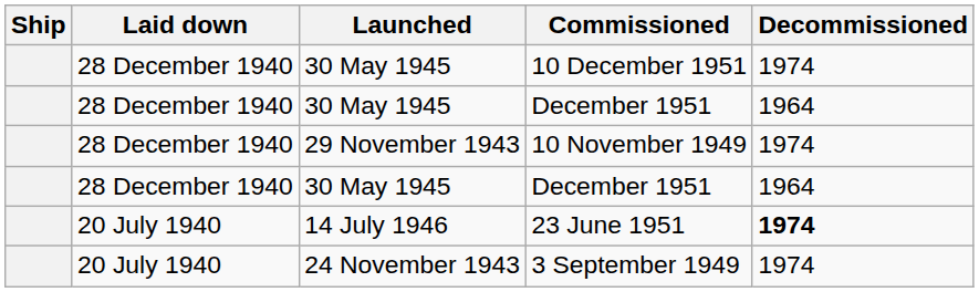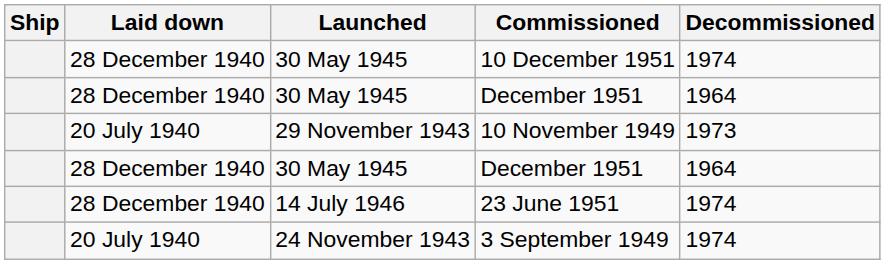 <table class="wikitable sortable plainrowheaders">
 <tr>
 <th scope="col">Ship</th>
 <th scope="col">Laid down</th>
 <th scope="col">Launched</th>
 <th scope="col">Commissioned</th>
 <th scope="col">Decommissioned</th>
 </tr>
 <tr>
 <th scope="row"></th>
 <td>28 December 1940</td>
 <td>30 May 1945</td>
 <td>10 December 1951</td>
 <td>1974</td>
 </tr>
 <tr>
 <th scope="row"></th>
 <td>28 December 1940</td>
 <td>30 May 1945</td>
 <td data-sort-value="1 December 1951">December 1951</td>
 <td>1964</td>
 </tr>
 <tr>
 <th scope="row"></th>
-<td>28 December 1940</td>
+<td>20 July 1940</td>
 <td>29 November 1943</td>
 <td>10 November 1949</td>
-<td>1974</td>
+<td>1973</td>
 </tr>
 <tr>
 <th scope="row"></th>
 <td>28 December 1940</td>
 <td>30 May 1945</td>
 <td data-sort-value="1 December 1951">December 1951</td>
 <td>1964</td>
 </tr>
 <tr>
 <th scope="row"></th>
-<td>20 July 1940</td>
+<td>28 December 1940</td>
 <td>14 July 1946</td>
 <td>23 June 1951</td>
-<td><strong>1974</strong></td>
+<td>1974</td>
 </tr>
 <tr>
 <th scope="row"></th>
 <td>20 July 1940</td>
 <td>24 November 1943</td>
 <td>3 September 1949</td>
 <td>1974</td>
 </tr>
 </table>
